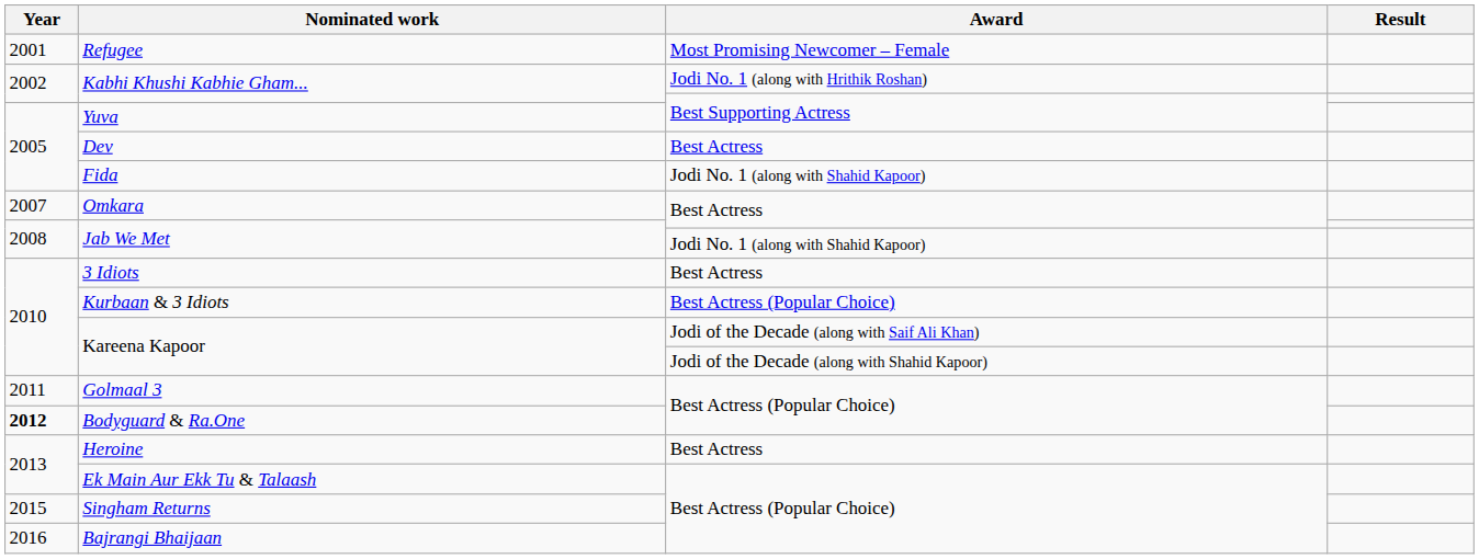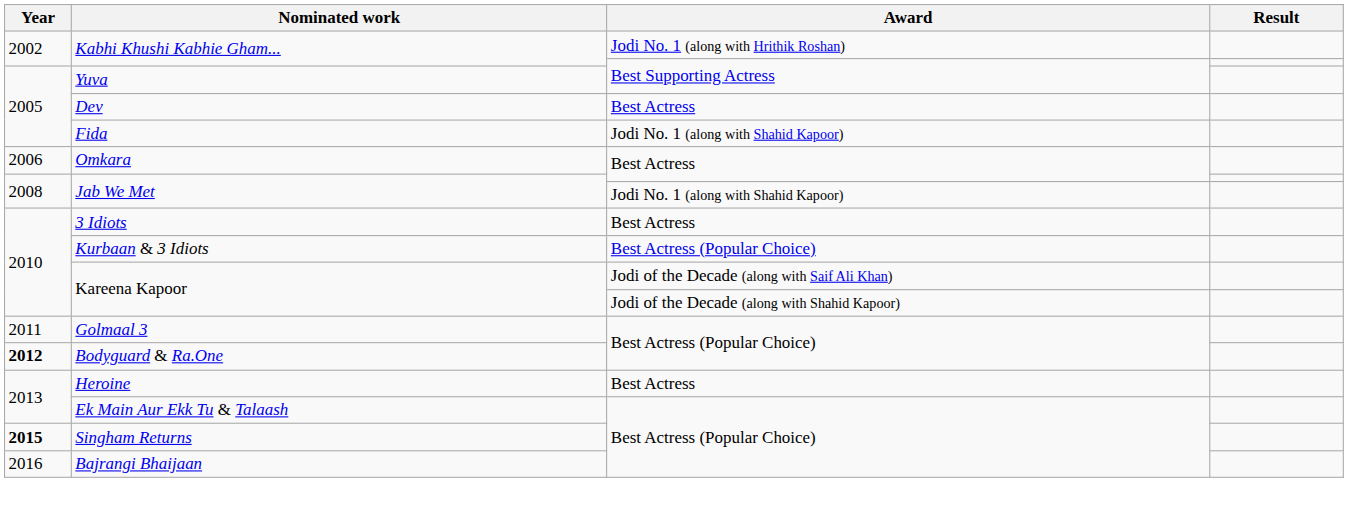 <table class="wikitable sortable" width=100%>
 <tr>
 <th width=5%>Year</th>
 <th width=40%>Nominated work</th>
 <th width=45%>Award</th>
 <th width=10%>Result</th>
-</tr>
-<tr>
-<td>2001</td>
-<td><em><a href='#'>Refugee</a></em></td>
-<td><a href='#'>Most Promising Newcomer – Female</a></td>
-<td></td>
 </tr>
 <tr>
 <td rowspan="2">2002</td>
 <td rowspan="2"><em><a href='#'>Kabhi Khushi Kabhie Gham...</a></em></td>
 <td><a href='#'>Jodi No. 1</a> <small>(along with <a href='#'>Hrithik Roshan</a>)</small></td>
 <td></td>
 </tr>
 <tr>
 <td rowspan="2"><a href='#'>Best Supporting Actress</a></td>
 <td></td>
 </tr>
 <tr>
 <td rowspan="3">2005</td>
 <td><em><a href='#'>Yuva</a></em></td>
 <td></td>
 </tr>
 <tr>
 <td><em><a href='#'>Dev</a></em></td>
 <td><a href='#'>Best Actress</a></td>
 <td></td>
 </tr>
 <tr>
 <td><em><a href='#'>Fida</a></em></td>
 <td>Jodi No. 1 <small>(along with <a href='#'>Shahid Kapoor</a>)</small></td>
 <td></td>
 </tr>
 <tr>
-<td>2007</td>
+<td>2006</td>
 <td><em><a href='#'>Omkara</a></em></td>
 <td rowspan="2">Best Actress</td>
 <td></td>
 </tr>
 <tr>
 <td rowspan="2">2008</td>
 <td rowspan="2"><em><a href='#'>Jab We Met</a></em></td>
 <td></td>
 </tr>
 <tr>
 <td>Jodi No. 1 <small>(along with Shahid Kapoor)</small></td>
 <td></td>
 </tr>
 <tr>
 <td rowspan="4">2010</td>
 <td><em><a href='#'>3 Idiots</a></em></td>
 <td>Best Actress</td>
 <td></td>
 </tr>
 <tr>
 <td><em><a href='#'>Kurbaan</a></em> & <em>3 Idiots</em></td>
 <td><a href='#'>Best Actress (Popular Choice)</a></td>
 <td></td>
 </tr>
 <tr>
 <td rowspan="2">Kareena Kapoor</td>
 <td>Jodi of the Decade <small>(along with <a href='#'>Saif Ali Khan</a>)</small></td>
 <td></td>
 </tr>
 <tr>
 <td>Jodi of the Decade <small>(along with Shahid Kapoor)</small></td>
 <td></td>
 </tr>
 <tr>
 <td>2011</td>
 <td><em><a href='#'>Golmaal 3</a></em></td>
 <td rowspan="2">Best Actress (Popular Choice)</td>
 <td></td>
 </tr>
 <tr>
 <td><strong>2012</strong></td>
 <td><em><a href='#'>Bodyguard</a></em> & <em><a href='#'>Ra.One</a></em></td>
 <td></td>
 </tr>
 <tr>
 <td rowspan="2">2013</td>
 <td><em><a href='#'>Heroine</a></em></td>
 <td>Best Actress</td>
 <td></td>
 </tr>
 <tr>
 <td><em><a href='#'>Ek Main Aur Ekk Tu</a></em> & <em><a href='#'>Talaash</a></em></td>
 <td rowspan="3">Best Actress (Popular Choice)</td>
 <td></td>
 </tr>
 <tr>
-<td>2015</td>
+<td><strong>2015</strong></td>
 <td><em><a href='#'>Singham Returns</a></em></td>
 <td></td>
 </tr>
 <tr>
 <td>2016</td>
 <td><em><a href='#'>Bajrangi Bhaijaan</a></em></td>
 <td></td>
 </tr>
 </table>
